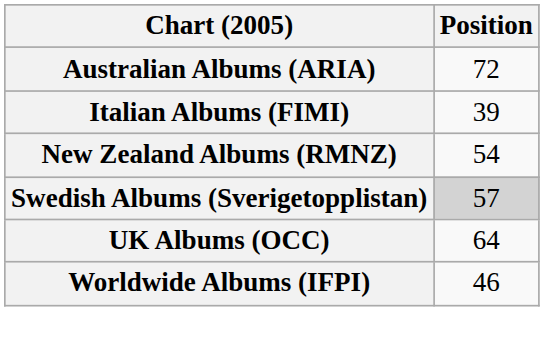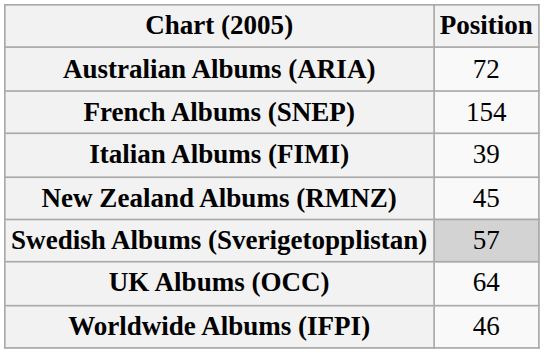 <table class="wikitable sortable plainrowheaders" style="text-align:center">
 <tr>
 <th scope="col">Chart (2005)</th>
 <th scope="col">Position</th>
 </tr>
 <tr>
 <th scope="row">Australian Albums (ARIA)</th>
 <td>72</td>
 </tr>
 <tr>
+<th scope="row">French Albums (SNEP)</th>
+<td>154</td>
+</tr>
+<tr>
 <th scope="row">Italian Albums (FIMI)</th>
 <td>39</td>
 </tr>
 <tr>
 <th scope="row">New Zealand Albums (RMNZ)</th>
-<td>54</td>
+<td>45</td>
 </tr>
 <tr>
 <th scope="row">Swedish Albums (Sverigetopplistan)</th>
 <td style="background: lightgrey;">57</td>
 </tr>
 <tr>
 <th scope="row">UK Albums (OCC)</th>
 <td>64</td>
 </tr>
 <tr>
 <th scope="row">Worldwide Albums (IFPI)</th>
 <td>46</td>
 </tr>
 </table>
